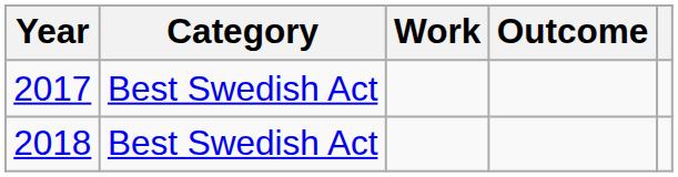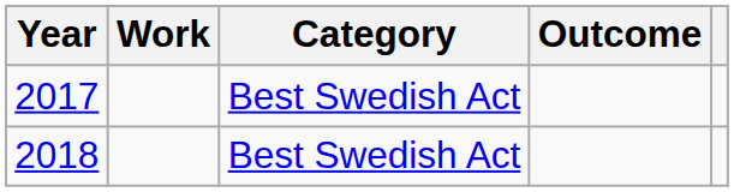 <table class="wikitable">
 <tr>
 <th>Year</th>
+<th>Work</th>
 <th>Category</th>
-<th>Work</th>
 <th>Outcome</th>
 <th></th>
 </tr>
 <tr>
 <td><a href='#'>2017</a></td>
+<td></td>
 <td><a href='#'>Best Swedish Act</a></td>
-<td></td>
 <td></td>
 <td></td>
 </tr>
 <tr>
 <td><a href='#'>2018</a></td>
+<td></td>
 <td><a href='#'>Best Swedish Act</a></td>
-<td></td>
 <td></td>
 <td></td>
 </tr>
 </table>
